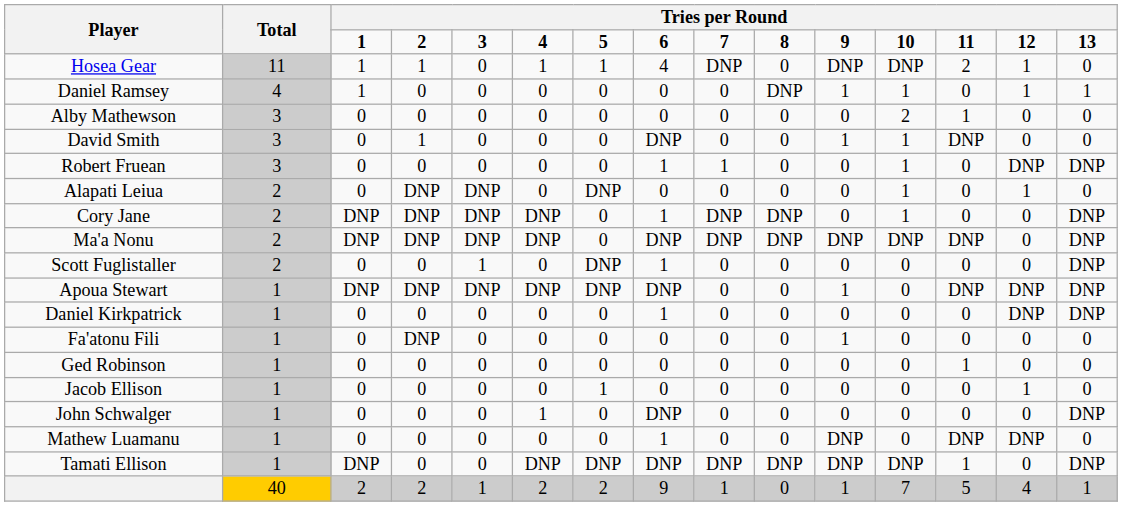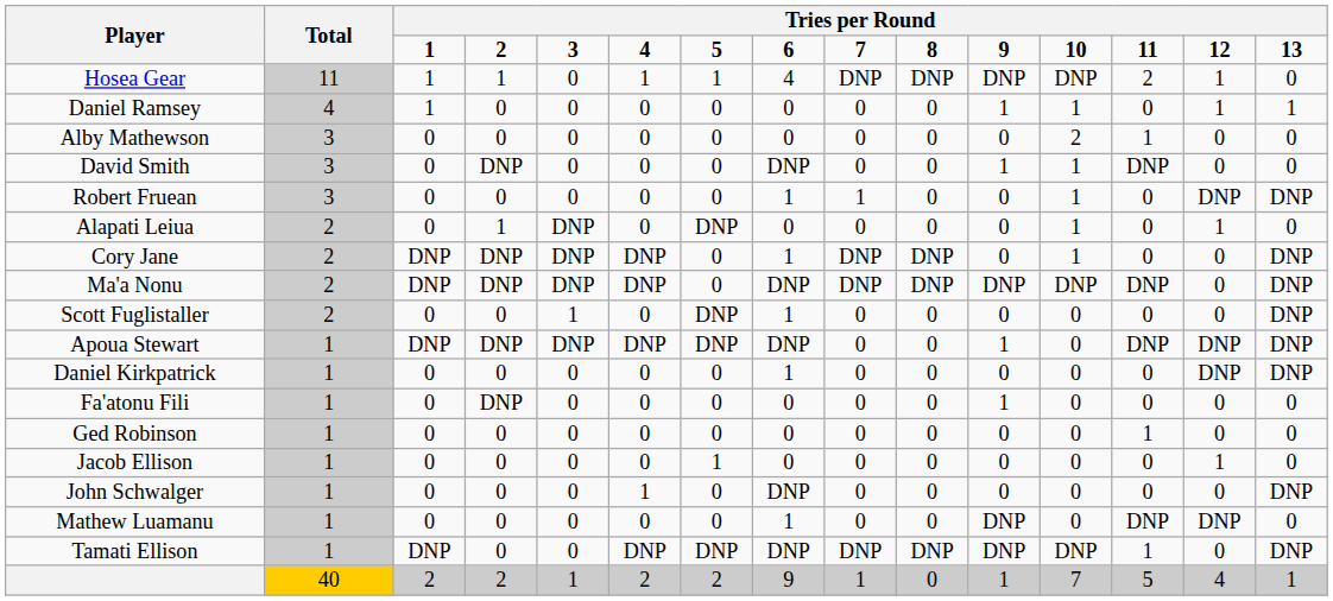 <table class="wikitable" style="text-align:center; line-height: 90%; font-size:90%;" width=100%>
 <tr>
 <th rowspan=2 width=18%>Player</th>
 <th rowspan=2 width=9%>Total</th>
 <th colspan=13>Tries per Round</th>
 </tr>
 <tr>
 <td width=5%><strong>1</strong></td>
 <td width=5%><strong>2</strong></td>
 <td width=5%><strong>3</strong></td>
 <td width=5%><strong>4</strong></td>
 <td width=5%><strong>5</strong></td>
 <td width=5%><strong>6</strong></td>
 <td width=5%><strong>7</strong></td>
 <td width=5%><strong>8</strong></td>
 <td width=5%><strong>9</strong></td>
 <td width=5%><strong>10</strong></td>
 <td width=5%><strong>11</strong></td>
 <td width=5%><strong>12</strong></td>
 <td width=5%><strong>13</strong></td>
 </tr>
 <tr>
 <td><a href='#'>Hosea Gear</a></td>
 <td bgcolor=#cccccc>11</td>
 <td>1</td>
 <td>1</td>
 <td>0</td>
 <td>1</td>
 <td>1</td>
 <td>4</td>
 <td>DNP</td>
-<td>0</td>
+<td>DNP</td>
 <td>DNP</td>
 <td>DNP</td>
 <td>2</td>
 <td>1</td>
 <td>0</td>
 </tr>
 <tr>
 <td>Daniel Ramsey</td>
 <td bgcolor=#cccccc>4</td>
 <td>1</td>
 <td>0</td>
 <td>0</td>
 <td>0</td>
 <td>0</td>
 <td>0</td>
 <td>0</td>
-<td>DNP</td>
+<td>0</td>
 <td>1</td>
 <td>1</td>
 <td>0</td>
 <td>1</td>
 <td>1</td>
 </tr>
 <tr>
 <td>Alby Mathewson</td>
 <td bgcolor=#cccccc>3</td>
 <td>0</td>
 <td>0</td>
 <td>0</td>
 <td>0</td>
 <td>0</td>
 <td>0</td>
 <td>0</td>
 <td>0</td>
 <td>0</td>
 <td>2</td>
 <td>1</td>
 <td>0</td>
 <td>0</td>
 </tr>
 <tr>
 <td>David Smith</td>
 <td bgcolor=#cccccc>3</td>
 <td>0</td>
-<td>1</td>
+<td>DNP</td>
 <td>0</td>
 <td>0</td>
 <td>0</td>
 <td>DNP</td>
 <td>0</td>
 <td>0</td>
 <td>1</td>
 <td>1</td>
 <td>DNP</td>
 <td>0</td>
 <td>0</td>
 </tr>
 <tr>
 <td>Robert Fruean</td>
 <td bgcolor=#cccccc>3</td>
 <td>0</td>
 <td>0</td>
 <td>0</td>
 <td>0</td>
 <td>0</td>
 <td>1</td>
 <td>1</td>
 <td>0</td>
 <td>0</td>
 <td>1</td>
 <td>0</td>
 <td>DNP</td>
 <td>DNP</td>
 </tr>
 <tr>
 <td>Alapati Leiua</td>
 <td bgcolor=#cccccc>2</td>
 <td>0</td>
-<td>DNP</td>
+<td>1</td>
 <td>DNP</td>
 <td>0</td>
 <td>DNP</td>
 <td>0</td>
 <td>0</td>
 <td>0</td>
 <td>0</td>
 <td>1</td>
 <td>0</td>
 <td>1</td>
 <td>0</td>
 </tr>
 <tr>
 <td>Cory Jane</td>
 <td bgcolor=#cccccc>2</td>
 <td>DNP</td>
 <td>DNP</td>
 <td>DNP</td>
 <td>DNP</td>
 <td>0</td>
 <td>1</td>
 <td>DNP</td>
 <td>DNP</td>
 <td>0</td>
 <td>1</td>
 <td>0</td>
 <td>0</td>
 <td>DNP</td>
 </tr>
 <tr>
 <td>Ma'a Nonu</td>
 <td bgcolor=#cccccc>2</td>
 <td>DNP</td>
 <td>DNP</td>
 <td>DNP</td>
 <td>DNP</td>
 <td>0</td>
 <td>DNP</td>
 <td>DNP</td>
 <td>DNP</td>
 <td>DNP</td>
 <td>DNP</td>
 <td>DNP</td>
 <td>0</td>
 <td>DNP</td>
 </tr>
 <tr>
 <td>Scott Fuglistaller</td>
 <td bgcolor=#cccccc>2</td>
 <td>0</td>
 <td>0</td>
 <td>1</td>
 <td>0</td>
 <td>DNP</td>
 <td>1</td>
 <td>0</td>
 <td>0</td>
 <td>0</td>
 <td>0</td>
 <td>0</td>
 <td>0</td>
 <td>DNP</td>
 </tr>
 <tr>
 <td>Apoua Stewart</td>
 <td bgcolor=#cccccc>1</td>
 <td>DNP</td>
 <td>DNP</td>
 <td>DNP</td>
 <td>DNP</td>
 <td>DNP</td>
 <td>DNP</td>
 <td>0</td>
 <td>0</td>
 <td>1</td>
 <td>0</td>
 <td>DNP</td>
 <td>DNP</td>
 <td>DNP</td>
 </tr>
 <tr>
 <td>Daniel Kirkpatrick</td>
 <td bgcolor=#cccccc>1</td>
 <td>0</td>
 <td>0</td>
 <td>0</td>
 <td>0</td>
 <td>0</td>
 <td>1</td>
 <td>0</td>
 <td>0</td>
 <td>0</td>
 <td>0</td>
 <td>0</td>
 <td>DNP</td>
 <td>DNP</td>
 </tr>
 <tr>
 <td>Fa'atonu Fili</td>
 <td bgcolor=#cccccc>1</td>
 <td>0</td>
 <td>DNP</td>
 <td>0</td>
 <td>0</td>
 <td>0</td>
 <td>0</td>
 <td>0</td>
 <td>0</td>
 <td>1</td>
 <td>0</td>
 <td>0</td>
 <td>0</td>
 <td>0</td>
 </tr>
 <tr>
 <td>Ged Robinson</td>
 <td bgcolor=#cccccc>1</td>
 <td>0</td>
 <td>0</td>
 <td>0</td>
 <td>0</td>
 <td>0</td>
 <td>0</td>
 <td>0</td>
 <td>0</td>
 <td>0</td>
 <td>0</td>
 <td>1</td>
 <td>0</td>
 <td>0</td>
 </tr>
 <tr>
 <td>Jacob Ellison</td>
 <td bgcolor=#cccccc>1</td>
 <td>0</td>
 <td>0</td>
 <td>0</td>
 <td>0</td>
 <td>1</td>
 <td>0</td>
 <td>0</td>
 <td>0</td>
 <td>0</td>
 <td>0</td>
 <td>0</td>
 <td>1</td>
 <td>0</td>
 </tr>
 <tr>
 <td>John Schwalger</td>
 <td bgcolor=#cccccc>1</td>
 <td>0</td>
 <td>0</td>
 <td>0</td>
 <td>1</td>
 <td>0</td>
 <td>DNP</td>
 <td>0</td>
 <td>0</td>
 <td>0</td>
 <td>0</td>
 <td>0</td>
 <td>0</td>
 <td>DNP</td>
 </tr>
 <tr>
 <td>Mathew Luamanu</td>
 <td bgcolor=#cccccc>1</td>
 <td>0</td>
 <td>0</td>
 <td>0</td>
 <td>0</td>
 <td>0</td>
 <td>1</td>
 <td>0</td>
 <td>0</td>
 <td>DNP</td>
 <td>0</td>
 <td>DNP</td>
 <td>DNP</td>
 <td>0</td>
 </tr>
 <tr>
 <td>Tamati Ellison</td>
 <td bgcolor=#cccccc>1</td>
 <td>DNP</td>
 <td>0</td>
 <td>0</td>
 <td>DNP</td>
 <td>DNP</td>
 <td>DNP</td>
 <td>DNP</td>
 <td>DNP</td>
 <td>DNP</td>
 <td>DNP</td>
 <td>1</td>
 <td>0</td>
 <td>DNP</td>
 </tr>
 <tr>
 <th></th>
 <td bgcolor=#ffcc00>40</td>
 <td bgcolor=#cccccc>2</td>
 <td bgcolor=#cccccc>2</td>
 <td bgcolor=#cccccc>1</td>
 <td bgcolor=#cccccc>2</td>
 <td bgcolor=#cccccc>2</td>
 <td bgcolor=#cccccc>9</td>
 <td bgcolor=#cccccc>1</td>
 <td bgcolor=#cccccc>0</td>
 <td bgcolor=#cccccc>1</td>
 <td bgcolor=#cccccc>7</td>
 <td bgcolor=#cccccc>5</td>
 <td bgcolor=#cccccc>4</td>
 <td bgcolor=#cccccc>1</td>
 </tr>
 </table>
